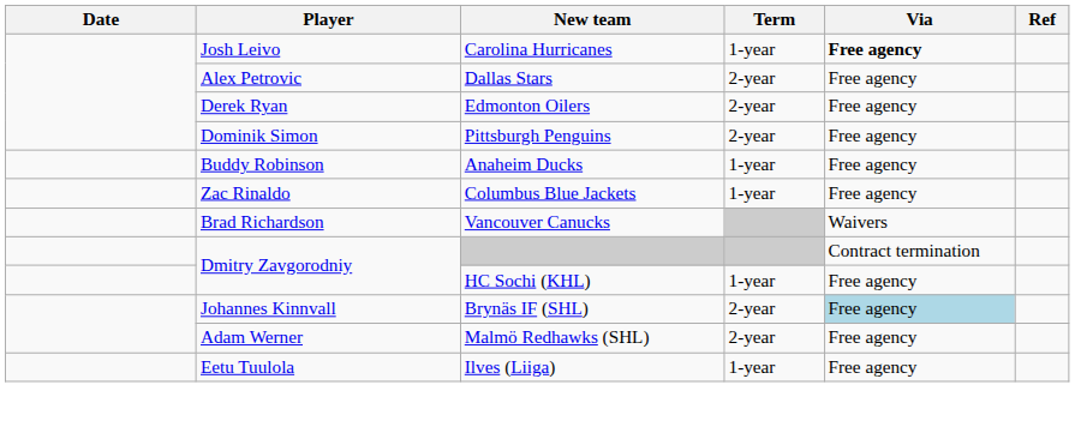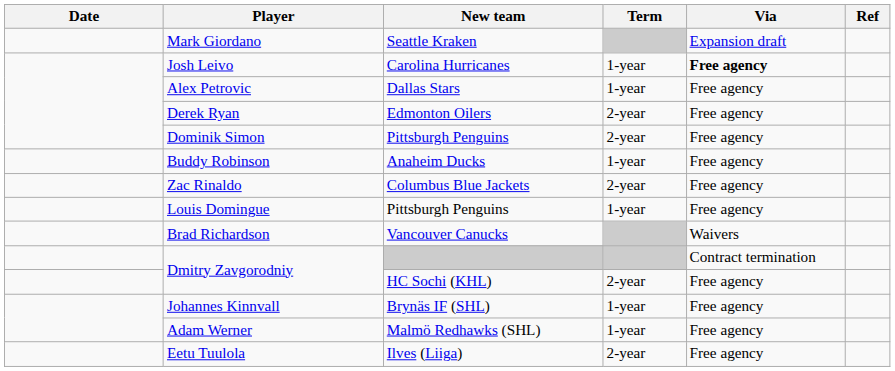 <table class="wikitable">
 <tr style="background:#ddd; text-align:center;">
 <th style="width: 10em;">Date</th>
 <th style="width: 14em;">Player</th>
 <th style="width: 14em;">New team</th>
 <th style="width: 5em;">Term</th>
 <th style="width: 10em;">Via</th>
 <th style="width: 2.5em;">Ref</th>
+</tr>
+<tr>
+<td></td>
+<td><a href='#'>Mark Giordano</a></td>
+<td><a href='#'>Seattle Kraken</a></td>
+<td style="background:#ccc;"></td>
+<td><a href='#'>Expansion draft</a></td>
+<td></td>
 </tr>
 <tr>
 <td rowspan=4></td>
 <td><a href='#'>Josh Leivo</a></td>
 <td><a href='#'>Carolina Hurricanes</a></td>
 <td>1-year</td>
 <td><strong>Free agency</strong></td>
 <td></td>
 </tr>
 <tr>
 <td><a href='#'>Alex Petrovic</a></td>
 <td><a href='#'>Dallas Stars</a></td>
-<td>2-year</td>
+<td>1-year</td>
 <td>Free agency</td>
 <td></td>
 </tr>
 <tr>
 <td><a href='#'>Derek Ryan</a></td>
 <td><a href='#'>Edmonton Oilers</a></td>
 <td>2-year</td>
 <td>Free agency</td>
 <td></td>
 </tr>
 <tr>
 <td><a href='#'>Dominik Simon</a></td>
 <td><a href='#'>Pittsburgh Penguins</a></td>
 <td>2-year</td>
 <td>Free agency</td>
 <td></td>
 </tr>
 <tr>
 <td></td>
 <td><a href='#'>Buddy Robinson</a></td>
 <td><a href='#'>Anaheim Ducks</a></td>
 <td>1-year</td>
 <td>Free agency</td>
 <td></td>
 </tr>
 <tr>
 <td></td>
 <td><a href='#'>Zac Rinaldo</a></td>
 <td><a href='#'>Columbus Blue Jackets</a></td>
+<td>2-year</td>
+<td>Free agency</td>
+<td></td>
+</tr>
+<tr>
+<td></td>
+<td><a href='#'>Louis Domingue</a></td>
+<td>Pittsburgh Penguins</td>
 <td>1-year</td>
 <td>Free agency</td>
 <td></td>
 </tr>
 <tr>
 <td></td>
 <td><a href='#'>Brad Richardson</a></td>
 <td><a href='#'>Vancouver Canucks</a></td>
 <td style="background:#ccc;"></td>
 <td>Waivers</td>
 <td></td>
 </tr>
 <tr>
 <td></td>
 <td rowspan=2><a href='#'>Dmitry Zavgorodniy</a></td>
 <td style="background:#ccc;"></td>
 <td style="background:#ccc;"></td>
 <td>Contract termination</td>
 <td></td>
 </tr>
 <tr>
 <td></td>
 <td><a href='#'>HC Sochi</a> (<a href='#'>KHL</a>)</td>
-<td>1-year</td>
+<td>2-year</td>
 <td>Free agency</td>
 <td></td>
 </tr>
 <tr>
 <td rowspan=2></td>
 <td><a href='#'>Johannes Kinnvall</a></td>
 <td><a href='#'>Brynäs IF</a> (<a href='#'>SHL</a>)</td>
-<td>2-year</td>
-<td style="background: lightblue;">Free agency</td>
+<td>1-year</td>
+<td>Free agency</td>
 <td></td>
 </tr>
 <tr>
 <td><a href='#'>Adam Werner</a></td>
 <td><a href='#'>Malmö Redhawks</a> (SHL)</td>
-<td>2-year</td>
+<td>1-year</td>
 <td>Free agency</td>
 <td></td>
 </tr>
 <tr>
 <td></td>
 <td><a href='#'>Eetu Tuulola</a></td>
 <td><a href='#'>Ilves</a> (<a href='#'>Liiga</a>)</td>
-<td>1-year</td>
+<td>2-year</td>
 <td>Free agency</td>
 <td></td>
 </tr>
 </table>
